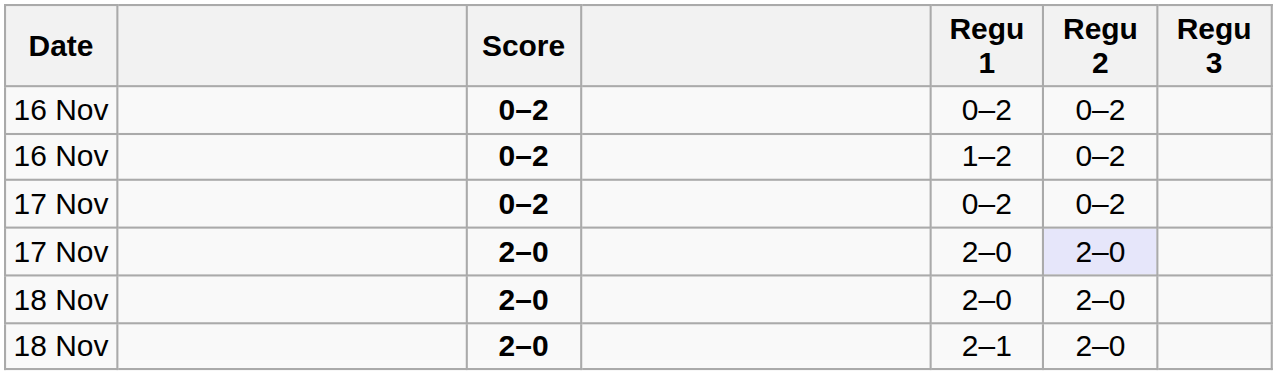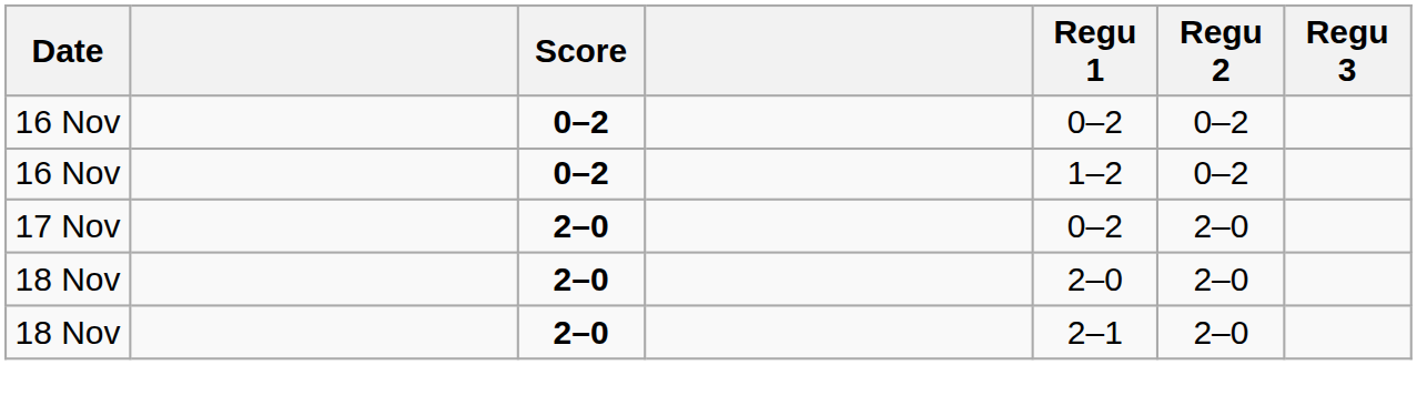 <table class="wikitable" style="text-align: center; font-size:90% ">
 <tr>
 <th width="50">Date</th>
 <th align="right" width="190"></th>
 <th width="50">Score</th>
 <th align="left" width="190"></th>
 <th width="50">Regu 1</th>
 <th width="50">Regu 2</th>
 <th width="50">Regu 3</th>
 </tr>
 <tr>
 <td>16 Nov</td>
 <td align=right></td>
 <td align=center><strong>0–2</strong></td>
 <td align=left><strong></strong></td>
 <td>0–2</td>
 <td>0–2</td>
 <td></td>
 </tr>
 <tr>
 <td>16 Nov</td>
 <td align=right></td>
 <td align=center><strong>0–2</strong></td>
 <td align=left><strong></strong></td>
 <td>1–2</td>
 <td>0–2</td>
 <td></td>
 </tr>
 <tr>
 <td>17 Nov</td>
-<td align=right></td>
-<td align=center><strong>0–2</strong></td>
-<td align=left><strong></strong></td>
-<td>0–2</td>
-<td>0–2</td>
-<td></td>
-</tr>
-<tr>
-<td>17 Nov</td>
 <td align=right><strong></strong></td>
 <td align=center><strong>2–0</strong></td>
 <td align=left></td>
+<td>0–2</td>
 <td>2–0</td>
-<td style="background: lavender;">2–0</td>
 <td></td>
 </tr>
 <tr>
 <td>18 Nov</td>
 <td align=right><strong></strong></td>
 <td align=center><strong>2–0</strong></td>
 <td align=left></td>
 <td>2–0</td>
 <td>2–0</td>
 <td></td>
 </tr>
 <tr>
 <td>18 Nov</td>
 <td align=right><strong></strong></td>
 <td align=center><strong>2–0</strong></td>
 <td align=left></td>
 <td>2–1</td>
 <td>2–0</td>
 <td></td>
 </tr>
 </table>
